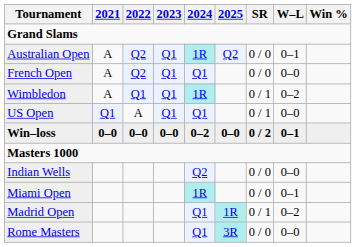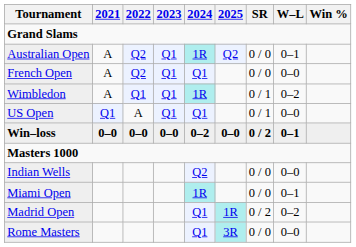 <table class=wikitable style=text-align:center>
 <tr>
 <th>Tournament</th>
 <th><a href='#'>2021</a></th>
 <th><a href='#'>2022</a></th>
 <th><a href='#'>2023</a></th>
 <th><a href='#'>2024</a></th>
 <th><a href='#'>2025</a></th>
 <th>SR</th>
 <th>W–L</th>
 <th>Win %</th>
 </tr>
 <tr>
 <td colspan=9 style=text-align:left><strong>Grand Slams</strong></td>
 </tr>
 <tr>
 <td style="background:#efefef; text-align:left;"><a href='#'>Australian Open</a></td>
 <td>A</td>
 <td bgcolor=ecf2ff><a href='#'>Q2</a></td>
 <td bgcolor=ecf2ff><a href='#'>Q1</a></td>
 <td bgcolor=afeeee><a href='#'>1R</a></td>
 <td bgcolor=ecf2ff><a href='#'>Q2</a></td>
 <td>0 / 0</td>
 <td>0–1</td>
 <td></td>
 </tr>
 <tr>
 <td style="background:#efefef; text-align:left;"><a href='#'>French Open</a></td>
 <td>A</td>
 <td bgcolor=ecf2ff><a href='#'>Q2</a></td>
 <td bgcolor=ecf2ff><a href='#'>Q1</a></td>
 <td bgcolor=ecf2ff><a href='#'>Q1</a></td>
 <td></td>
 <td>0 / 0</td>
 <td>0–0</td>
 <td></td>
 </tr>
 <tr>
 <td style="background:#efefef; text-align:left;"><a href='#'>Wimbledon</a></td>
 <td>A</td>
 <td bgcolor=ecf2ff><a href='#'>Q1</a></td>
 <td bgcolor=ecf2ff><a href='#'>Q1</a></td>
 <td bgcolor=afeeee><a href='#'>1R</a></td>
 <td></td>
 <td>0 / 1</td>
 <td>0–2</td>
 <td></td>
 </tr>
 <tr>
 <td style="background:#efefef; text-align:left;"><a href='#'>US Open</a></td>
 <td bgcolor=ecf2ff><a href='#'>Q1</a></td>
 <td>A</td>
 <td bgcolor=ecf2ff><a href='#'>Q1</a></td>
 <td bgcolor=ecf2ff><a href='#'>Q1</a></td>
 <td></td>
 <td>0 / 1</td>
 <td>0–0</td>
 <td></td>
 </tr>
 <tr style="font-weight:bold; background:#efefef;">
 <td style=text-align:left>Win–loss</td>
 <td>0–0</td>
 <td>0–0</td>
 <td>0–0</td>
 <td>0–2</td>
 <td>0–0</td>
 <td>0 / 2</td>
 <td>0–1</td>
 <td></td>
 </tr>
 <tr>
 <td colspan=9 style=text-align:left><strong>Masters 1000</strong></td>
 </tr>
 <tr>
 <td style="background:#efefef; text-align:left;"><a href='#'>Indian Wells</a></td>
 <td></td>
 <td></td>
 <td></td>
 <td bgcolor= ecf2ff><a href='#'>Q2</a></td>
 <td></td>
 <td>0 / 0</td>
 <td>0–0</td>
 <td></td>
 </tr>
 <tr>
 <td style="background:#efefef; text-align:left;"><a href='#'>Miami Open</a></td>
 <td></td>
 <td></td>
 <td></td>
 <td bgcolor=afeeee><a href='#'>1R</a></td>
 <td></td>
 <td>0 / 0</td>
 <td>0–1</td>
 <td></td>
 </tr>
 <tr>
 <td style="background:#efefef; text-align:left;"><a href='#'>Madrid Open</a></td>
 <td></td>
 <td></td>
 <td></td>
 <td bgcolor= ecf2ff><a href='#'>Q1</a></td>
 <td bgcolor=afeeee><a href='#'>1R</a></td>
-<td>0 / 1</td>
+<td>0 / 2</td>
 <td>0–2</td>
 <td></td>
 </tr>
 <tr>
 <td style="background:#efefef; text-align:left;"><a href='#'>Rome Masters</a></td>
 <td></td>
 <td></td>
 <td></td>
 <td bgcolor= ecf2ff><a href='#'>Q1</a></td>
 <td bgcolor=afeeee><a href='#'>3R</a></td>
 <td>0 / 0</td>
 <td>0–0</td>
 <td></td>
 </tr>
 </table>
